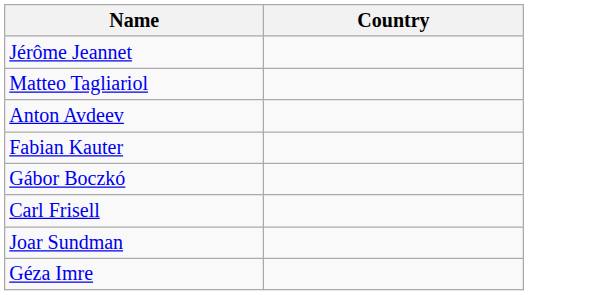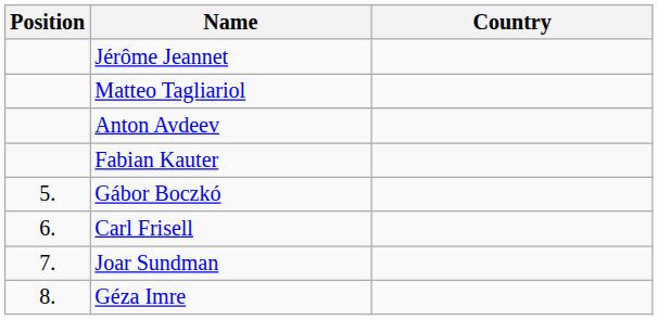 <table class="wikitable">
 <tr>
+<th width="20">Position</th>
 <th width="200">Name</th>
 <th width="200">Country</th>
 </tr>
 <tr>
+<td align="center"></td>
 <td><a href='#'>Jérôme Jeannet</a></td>
 <td></td>
 </tr>
 <tr>
+<td align="center"></td>
 <td><a href='#'>Matteo Tagliariol</a></td>
 <td></td>
 </tr>
 <tr>
+<td align="center"></td>
 <td><a href='#'>Anton Avdeev</a></td>
 <td></td>
 </tr>
 <tr>
+<td align="center"></td>
 <td><a href='#'>Fabian Kauter</a></td>
 <td></td>
 </tr>
 <tr>
+<td align="center">5.</td>
 <td><a href='#'>Gábor Boczkó</a></td>
 <td></td>
 </tr>
 <tr>
+<td align="center">6.</td>
 <td><a href='#'>Carl Frisell</a></td>
 <td></td>
 </tr>
 <tr>
+<td align="center">7.</td>
 <td><a href='#'>Joar Sundman</a></td>
 <td></td>
 </tr>
 <tr>
+<td align="center">8.</td>
 <td><a href='#'>Géza Imre</a></td>
 <td></td>
 </tr>
 </table>
